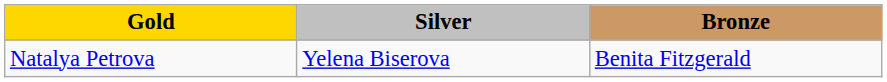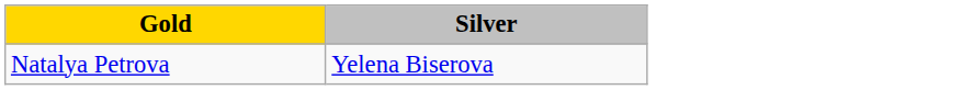 <table class="wikitable" style="text-align:left">
 <tr align="center">
 <td width=200 bgcolor=gold><strong>Gold</strong></td>
 <td width=200 bgcolor=silver><strong>Silver</strong></td>
-<td width=200 bgcolor=CC9966><strong>Bronze</strong></td>
 </tr>
 <tr>
 <td><a href='#'>Natalya Petrova</a><br><em></em></td>
 <td><a href='#'>Yelena Biserova</a><br><em></em></td>
-<td><a href='#'>Benita Fitzgerald</a><br><em></em></td>
 </tr>
 </table>
